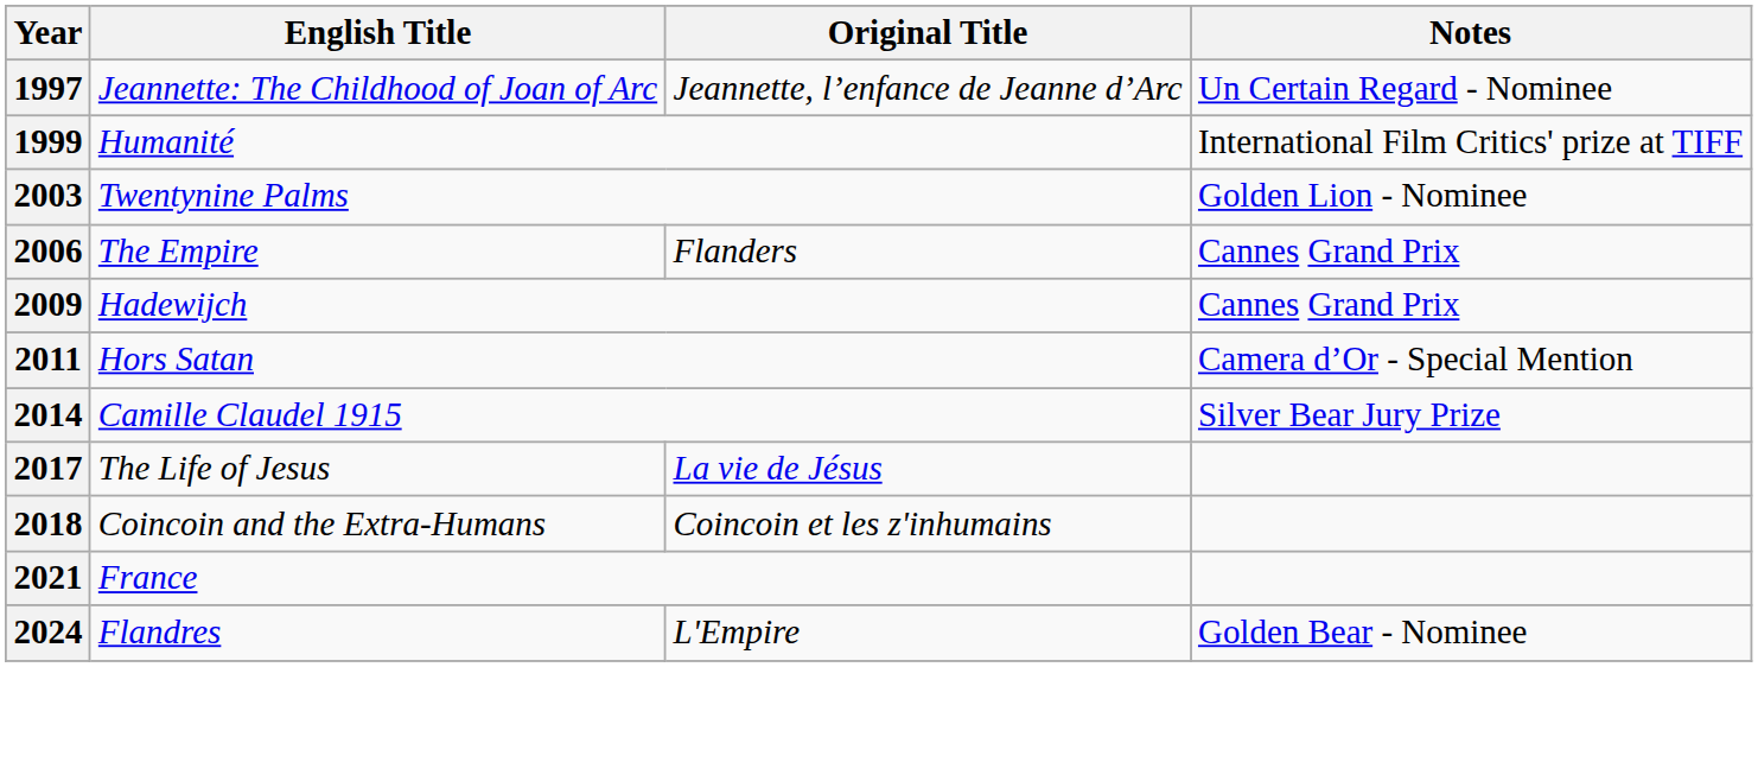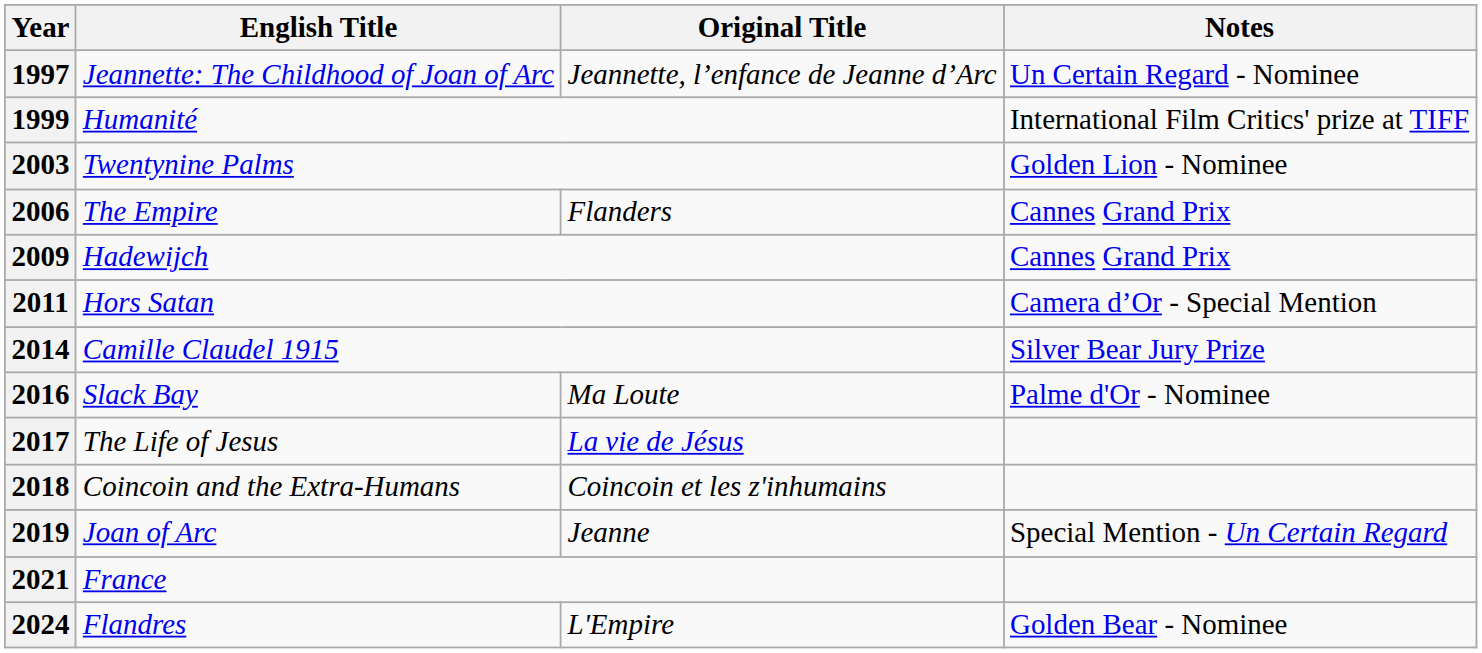 <table class="wikitable">
 <tr>
 <th>Year</th>
 <th>English Title</th>
 <th>Original Title</th>
 <th>Notes</th>
 </tr>
 <tr>
 <th>1997</th>
 <td><em><a href='#'>Jeannette: The Childhood of Joan of Arc</a></em></td>
 <td><em>Jeannette, l’enfance de Jeanne d’Arc</em></td>
 <td><a href='#'>Un Certain Regard</a> - Nominee</td>
 </tr>
 <tr>
 <th>1999</th>
 <td colspan="2"><em><a href='#'>Humanité</a></em></td>
 <td>International Film Critics' prize at <a href='#'>TIFF</a></td>
 </tr>
 <tr>
 <th>2003</th>
 <td colspan="2"><em><a href='#'>Twentynine Palms</a></em></td>
 <td><a href='#'>Golden Lion</a> - Nominee</td>
 </tr>
 <tr>
 <th>2006</th>
 <td><em><a href='#'>The Empire</a></em></td>
 <td><em>Flanders</em></td>
 <td><a href='#'>Cannes</a> <a href='#'>Grand Prix</a></td>
 </tr>
 <tr>
 <th>2009</th>
 <td colspan="2"><em><a href='#'>Hadewijch</a></em></td>
 <td><a href='#'>Cannes</a> <a href='#'>Grand Prix</a></td>
 </tr>
 <tr>
 <th>2011</th>
 <td colspan="2"><em><a href='#'>Hors Satan</a></em></td>
 <td><a href='#'>Camera d’Or</a> - Special Mention</td>
 </tr>
 <tr>
 <th>2014</th>
 <td colspan="2"><em><a href='#'>Camille Claudel 1915</a></em></td>
 <td><a href='#'>Silver Bear Jury Prize</a></td>
 </tr>
 <tr>
+<th>2016</th>
+<td><em><a href='#'>Slack Bay</a></em></td>
+<td><em>Ma Loute</em></td>
+<td><a href='#'>Palme d'Or</a> - Nominee</td>
+</tr>
+<tr>
 <th>2017</th>
 <td><em>The Life of Jesus</em></td>
 <td><em><a href='#'>La vie de Jésus</a></em></td>
 <td></td>
 </tr>
 <tr>
 <th>2018</th>
 <td><em>Coincoin and the Extra-Humans</em></td>
 <td><em>Coincoin et les z'inhumains</em></td>
 <td></td>
+</tr>
+<tr>
+<th>2019</th>
+<td><em><a href='#'>Joan of Arc</a></em></td>
+<td><em>Jeanne</em></td>
+<td>Special Mention - <em><a href='#'>Un Certain Regard</a></em></td>
 </tr>
 <tr>
 <th>2021</th>
 <td colspan="2"><em><a href='#'>France</a></em></td>
 <td></td>
 </tr>
 <tr>
 <th>2024</th>
 <td><em><a href='#'>Flandres</a></em></td>
 <td><em>L'Empire</em></td>
 <td><a href='#'>Golden Bear</a> - Nominee</td>
 </tr>
 </table>
